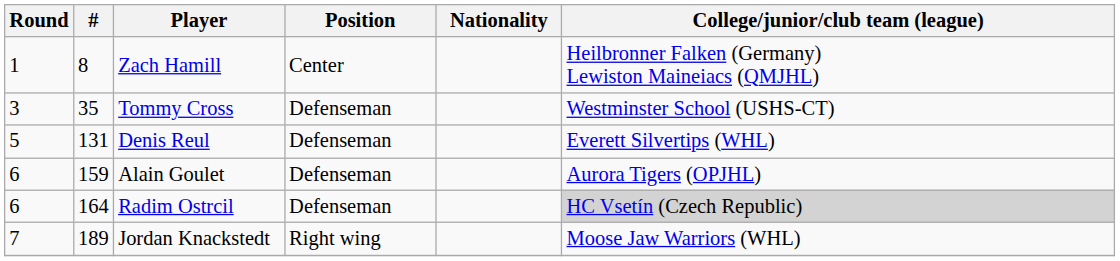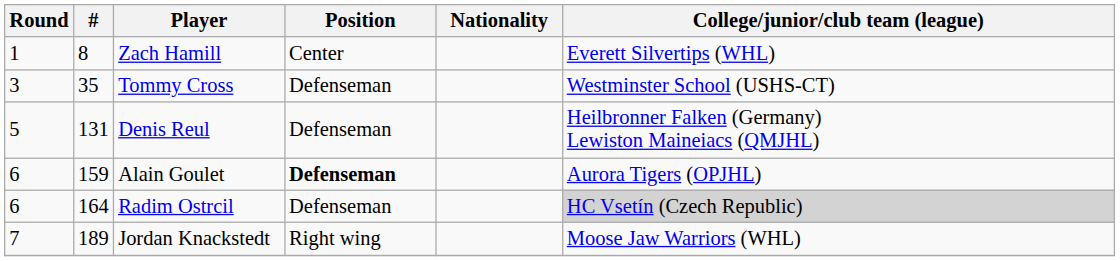 <table class="wikitable">
 <tr>
 <th bgcolor="#DDDDFF" width="2.75%">Round</th>
 <th bgcolor="#DDDDFF" width="2.75%">#</th>
 <th bgcolor="#DDDDFF" width="16.0%">Player</th>
 <th bgcolor="#DDDDFF" width="14.0%">Position</th>
 <th bgcolor="#DDDDFF" width="11.5%">Nationality</th>
 <th bgcolor="#DDDDFF" width="100.0%">College/junior/club team (league)</th>
 </tr>
 <tr>
 <td>1</td>
 <td>8</td>
 <td><a href='#'>Zach Hamill</a></td>
 <td>Center</td>
 <td></td>
-<td><a href='#'>Heilbronner Falken</a> (Germany)<br><a href='#'>Lewiston Maineiacs</a> (<a href='#'>QMJHL</a>)</td>
+<td><a href='#'>Everett Silvertips</a> (<a href='#'>WHL</a>)</td>
 </tr>
 <tr>
 <td>3</td>
 <td>35</td>
 <td><a href='#'>Tommy Cross</a></td>
 <td>Defenseman</td>
 <td></td>
 <td><a href='#'>Westminster School</a> (USHS-CT)</td>
 </tr>
 <tr>
 <td>5</td>
 <td>131</td>
 <td><a href='#'>Denis Reul</a></td>
 <td>Defenseman</td>
 <td></td>
-<td><a href='#'>Everett Silvertips</a> (<a href='#'>WHL</a>)</td>
+<td><a href='#'>Heilbronner Falken</a> (Germany)<br><a href='#'>Lewiston Maineiacs</a> (<a href='#'>QMJHL</a>)</td>
 </tr>
 <tr>
 <td>6</td>
 <td>159</td>
 <td>Alain Goulet</td>
-<td>Defenseman</td>
+<td><strong>Defenseman</strong></td>
 <td></td>
 <td><a href='#'>Aurora Tigers</a> (<a href='#'>OPJHL</a>)</td>
 </tr>
 <tr>
 <td>6</td>
 <td>164</td>
 <td><a href='#'>Radim Ostrcil</a></td>
 <td>Defenseman</td>
 <td></td>
 <td style="background: lightgrey;"><a href='#'>HC Vsetín</a> (Czech Republic)</td>
 </tr>
 <tr>
 <td>7</td>
 <td>189</td>
 <td>Jordan Knackstedt</td>
 <td>Right wing</td>
 <td></td>
 <td><a href='#'>Moose Jaw Warriors</a> (WHL)</td>
 </tr>
 <tr>
 </tr>
 </table>
